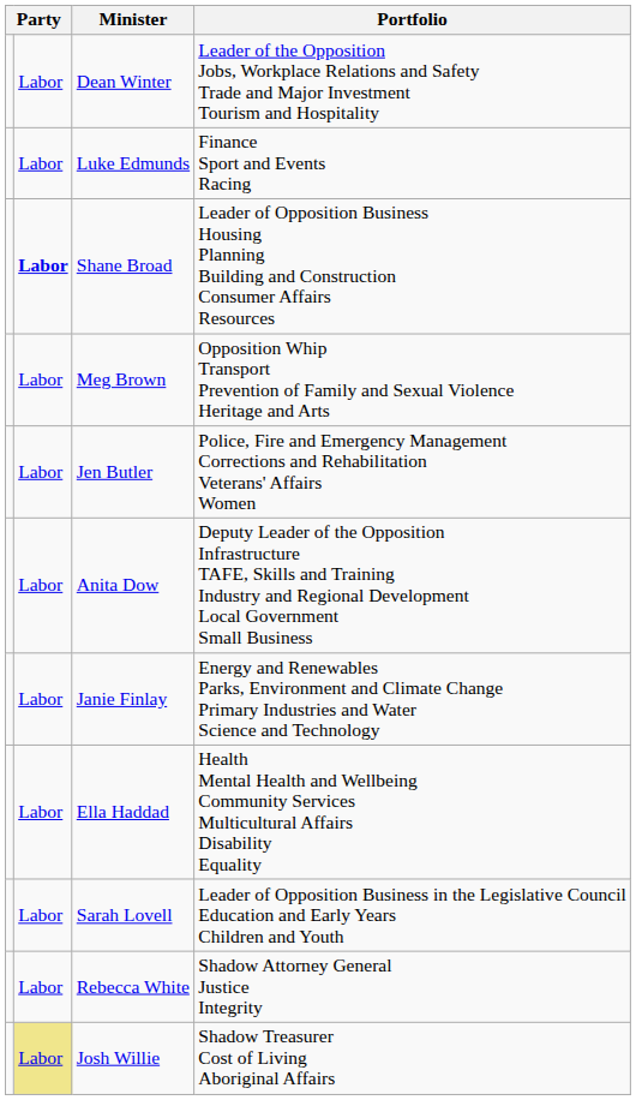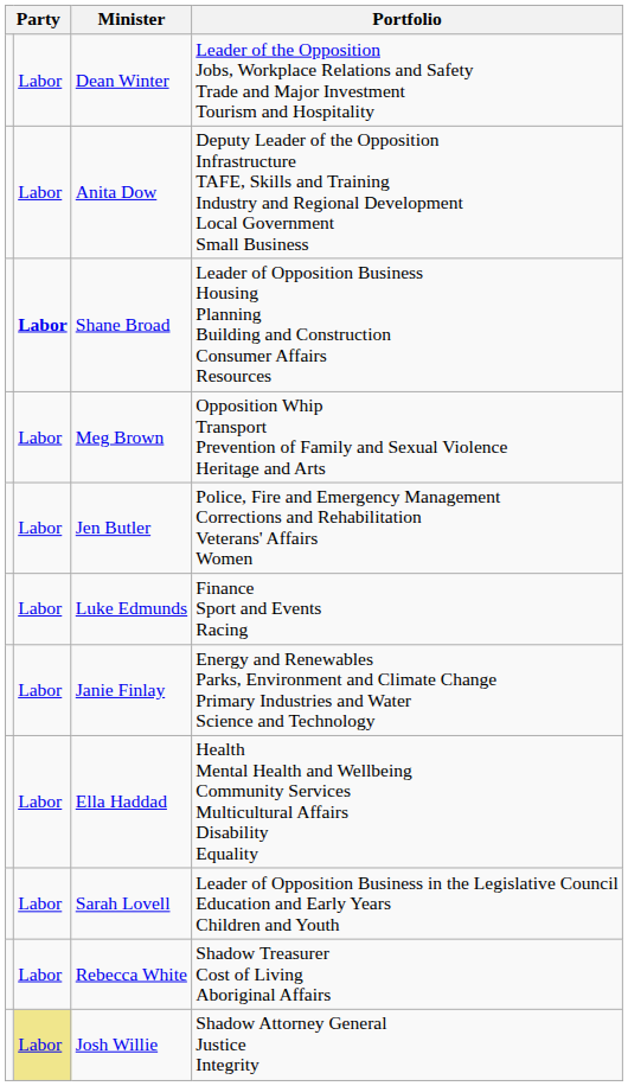 <table class=wikitable>
 <tr>
 <th colspan="2">Party</th>
 <th>Minister</th>
 <th>Portfolio</th>
 </tr>
 <tr>
 <td></td>
 <td><a href='#'>Labor</a></td>
 <td><a href='#'>Dean Winter</a></td>
 <td><a href='#'>Leader of the Opposition</a><br>Jobs, Workplace Relations and Safety<br>Trade and Major Investment<br>Tourism and Hospitality</td>
 </tr>
 <tr>
 <td></td>
 <td><a href='#'>Labor</a></td>
-<td><a href='#'>Luke Edmunds</a></td>
-<td>Finance<br>Sport and Events<br>Racing</td>
+<td><a href='#'>Anita Dow</a></td>
+<td>Deputy Leader of the Opposition<br>Infrastructure<br>TAFE, Skills and Training<br>Industry and Regional Development<br>Local Government<br>Small Business</td>
 </tr>
 <tr>
 <td></td>
 <td><strong><a href='#'>Labor</a></strong></td>
 <td><a href='#'>Shane Broad</a></td>
 <td>Leader of Opposition Business<br>Housing<br>Planning<br>Building and Construction<br>Consumer Affairs<br>Resources</td>
 </tr>
 <tr>
 <td></td>
 <td><a href='#'>Labor</a></td>
 <td><a href='#'>Meg Brown</a></td>
 <td>Opposition Whip<br>Transport<br>Prevention of Family and Sexual Violence<br>Heritage and Arts</td>
 </tr>
 <tr>
 <td></td>
 <td><a href='#'>Labor</a></td>
 <td><a href='#'>Jen Butler</a></td>
 <td>Police, Fire and Emergency Management<br>Corrections and Rehabilitation<br>Veterans' Affairs<br>Women</td>
 </tr>
 <tr>
 <td></td>
 <td><a href='#'>Labor</a></td>
-<td><a href='#'>Anita Dow</a></td>
-<td>Deputy Leader of the Opposition<br>Infrastructure<br>TAFE, Skills and Training<br>Industry and Regional Development<br>Local Government<br>Small Business</td>
+<td><a href='#'>Luke Edmunds</a></td>
+<td>Finance<br>Sport and Events<br>Racing</td>
 </tr>
 <tr>
 <td></td>
 <td><a href='#'>Labor</a></td>
 <td><a href='#'>Janie Finlay</a></td>
 <td>Energy and Renewables<br>Parks, Environment and Climate Change<br>Primary Industries and Water<br>Science and Technology</td>
 </tr>
 <tr>
 <td></td>
 <td><a href='#'>Labor</a></td>
 <td><a href='#'>Ella Haddad</a></td>
 <td>Health<br>Mental Health and Wellbeing<br>Community Services<br>Multicultural Affairs<br>Disability<br>Equality</td>
 </tr>
 <tr>
 <td></td>
 <td><a href='#'>Labor</a></td>
 <td><a href='#'>Sarah Lovell</a></td>
 <td>Leader of Opposition Business in the Legislative Council<br>Education and Early Years<br>Children and Youth</td>
 </tr>
 <tr>
 <td></td>
 <td><a href='#'>Labor</a></td>
 <td><a href='#'>Rebecca White</a></td>
-<td>Shadow Attorney General<br>Justice<br>Integrity</td>
+<td>Shadow Treasurer<br>Cost of Living<br>Aboriginal Affairs</td>
 </tr>
 <tr>
 <td></td>
 <td style="background: khaki;"><a href='#'>Labor</a></td>
 <td><a href='#'>Josh Willie</a></td>
-<td>Shadow Treasurer<br>Cost of Living<br>Aboriginal Affairs</td>
+<td>Shadow Attorney General<br>Justice<br>Integrity</td>
 </tr>
 </table>
